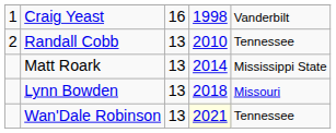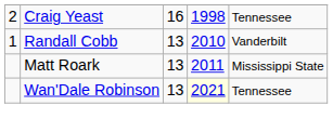 <table class="wikitable">
 <tr>
 </tr>
 <tr>
-<td>1</td>
+<td>2</td>
 <td><a href='#'>Craig Yeast</a></td>
 <td>16</td>
 <td><a href='#'>1998</a></td>
-<td style="font-size:80%;">Vanderbilt</td>
+<td style="font-size:80%;">Tennessee</td>
 </tr>
 <tr>
-<td>2</td>
+<td>1</td>
 <td><a href='#'>Randall Cobb</a></td>
 <td>13</td>
 <td><a href='#'>2010</a></td>
-<td style="font-size:80%;">Tennessee</td>
+<td style="font-size:80%;">Vanderbilt</td>
 </tr>
 <tr>
 <td></td>
 <td>Matt Roark</td>
 <td>13</td>
-<td><a href='#'>2014</a></td>
+<td><a href='#'>2011</a></td>
 <td style="font-size:80%;">Mississippi State</td>
-</tr>
-<tr>
-<td></td>
-<td><a href='#'>Lynn Bowden</a></td>
-<td>13</td>
-<td><a href='#'>2018</a></td>
-<td style="font-size:80%;"><a href='#'>Missouri</a></td>
 </tr>
 <tr>
 <td></td>
 <td><a href='#'>Wan'Dale Robinson</a></td>
 <td>13</td>
 <td style="background: lightyellow;"><a href='#'>2021</a></td>
 <td style="font-size:80%;">Tennessee</td>
 </tr>
 </table>
